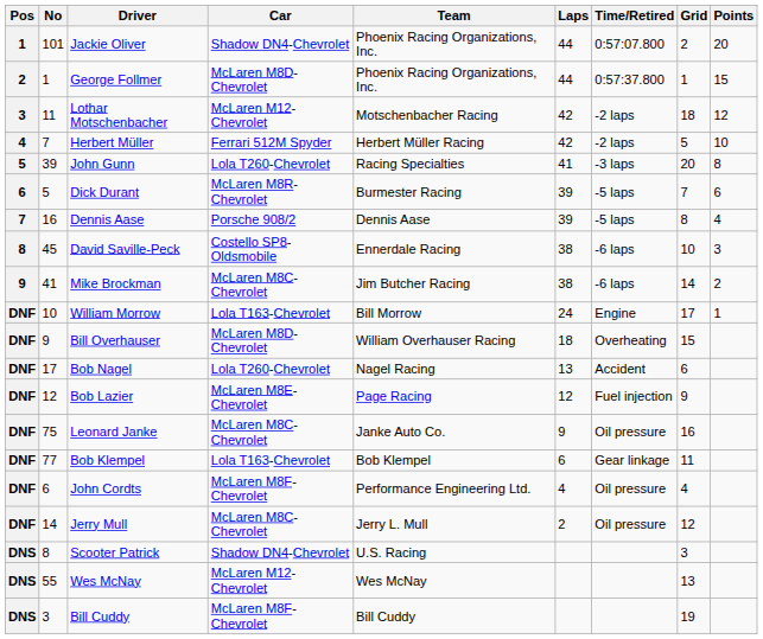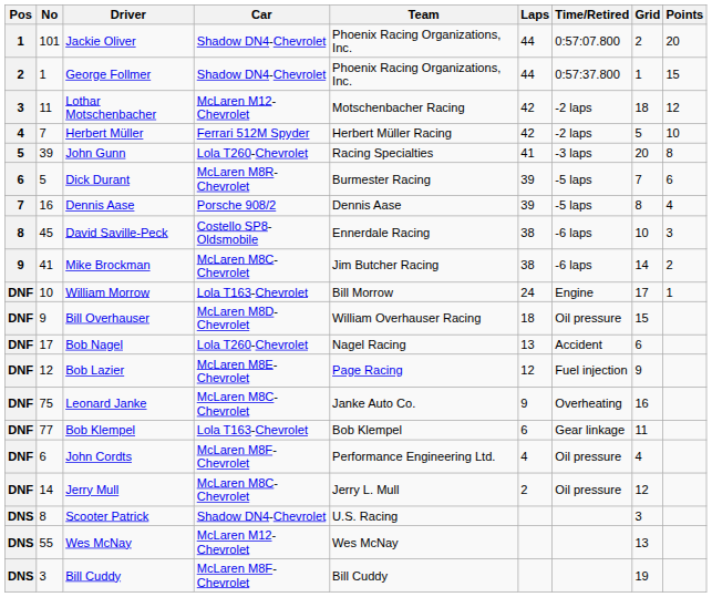 <table class="wikitable" style="font-size: 95%;">
 <tr>
 <th>Pos</th>
 <th>No</th>
 <th>Driver</th>
 <th>Car</th>
 <th>Team</th>
 <th>Laps</th>
 <th>Time/Retired</th>
 <th>Grid</th>
 <th>Points</th>
 </tr>
 <tr>
 <th>1</th>
 <td>101</td>
 <td> <a href='#'>Jackie Oliver</a></td>
 <td><a href='#'>Shadow DN4</a>-<a href='#'>Chevrolet</a></td>
 <td> Phoenix Racing Organizations, Inc.</td>
 <td>44</td>
 <td>0:57:07.800</td>
 <td>2</td>
 <td>20</td>
 </tr>
 <tr>
 <th>2</th>
 <td>1</td>
 <td> <a href='#'>George Follmer</a></td>
-<td><a href='#'>McLaren M8D</a>-<a href='#'>Chevrolet</a></td>
+<td><a href='#'>Shadow DN4</a>-<a href='#'>Chevrolet</a></td>
 <td> Phoenix Racing Organizations, Inc.</td>
 <td>44</td>
 <td>0:57:37.800</td>
 <td>1</td>
 <td>15</td>
 </tr>
 <tr>
 <th>3</th>
 <td>11</td>
 <td> <a href='#'>Lothar Motschenbacher</a></td>
 <td><a href='#'>McLaren M12</a>-<a href='#'>Chevrolet</a></td>
 <td> Motschenbacher Racing</td>
 <td>42</td>
 <td>-2 laps</td>
 <td>18</td>
 <td>12</td>
 </tr>
 <tr>
 <th>4</th>
 <td>7</td>
 <td> <a href='#'>Herbert Müller</a></td>
 <td><a href='#'>Ferrari 512M Spyder</a></td>
 <td> Herbert Müller Racing</td>
 <td>42</td>
 <td>-2 laps</td>
 <td>5</td>
 <td>10</td>
 </tr>
 <tr>
 <th>5</th>
 <td>39</td>
 <td> <a href='#'>John Gunn</a></td>
 <td><a href='#'>Lola T260</a>-<a href='#'>Chevrolet</a></td>
 <td> Racing Specialties</td>
 <td>41</td>
 <td>-3 laps</td>
 <td>20</td>
 <td>8</td>
 </tr>
 <tr>
 <th>6</th>
 <td>5</td>
 <td> <a href='#'>Dick Durant</a></td>
 <td><a href='#'>McLaren M8R</a>-<a href='#'>Chevrolet</a></td>
 <td> Burmester Racing</td>
 <td>39</td>
 <td>-5 laps</td>
 <td>7</td>
 <td>6</td>
 </tr>
 <tr>
 <th>7</th>
 <td>16</td>
 <td> <a href='#'>Dennis Aase</a></td>
 <td><a href='#'>Porsche 908/2</a></td>
 <td> Dennis Aase</td>
 <td>39</td>
 <td>-5 laps</td>
 <td>8</td>
 <td>4</td>
 </tr>
 <tr>
 <th>8</th>
 <td>45</td>
 <td> <a href='#'>David Saville-Peck</a></td>
 <td><a href='#'>Costello SP8</a>-<a href='#'>Oldsmobile</a></td>
 <td> Ennerdale Racing</td>
 <td>38</td>
 <td>-6 laps</td>
 <td>10</td>
 <td>3</td>
 </tr>
 <tr>
 <th>9</th>
 <td>41</td>
 <td> <a href='#'>Mike Brockman</a></td>
 <td><a href='#'>McLaren M8C</a>-<a href='#'>Chevrolet</a></td>
 <td> Jim Butcher Racing</td>
 <td>38</td>
 <td>-6 laps</td>
 <td>14</td>
 <td>2</td>
 </tr>
 <tr>
 <th>DNF</th>
 <td>10</td>
 <td> <a href='#'>William Morrow</a></td>
 <td><a href='#'>Lola T163</a>-<a href='#'>Chevrolet</a></td>
 <td> Bill Morrow</td>
 <td>24</td>
 <td>Engine</td>
 <td>17</td>
 <td>1</td>
 </tr>
 <tr>
 <th>DNF</th>
 <td>9</td>
 <td> <a href='#'>Bill Overhauser</a></td>
 <td><a href='#'>McLaren M8D</a>-<a href='#'>Chevrolet</a></td>
 <td> William Overhauser Racing</td>
 <td>18</td>
-<td>Overheating</td>
+<td>Oil pressure</td>
 <td>15</td>
 <td></td>
 </tr>
 <tr>
 <th>DNF</th>
 <td>17</td>
 <td> <a href='#'>Bob Nagel</a></td>
 <td><a href='#'>Lola T260</a>-<a href='#'>Chevrolet</a></td>
 <td> Nagel Racing</td>
 <td>13</td>
 <td>Accident</td>
 <td>6</td>
 <td></td>
 </tr>
 <tr>
 <th>DNF</th>
 <td>12</td>
 <td> <a href='#'>Bob Lazier</a></td>
 <td><a href='#'>McLaren M8E</a>-<a href='#'>Chevrolet</a></td>
 <td> <a href='#'>Page Racing</a></td>
 <td>12</td>
 <td>Fuel injection</td>
 <td>9</td>
 <td></td>
 </tr>
 <tr>
 <th>DNF</th>
 <td>75</td>
 <td> <a href='#'>Leonard Janke</a></td>
 <td><a href='#'>McLaren M8C</a>-<a href='#'>Chevrolet</a></td>
 <td> Janke Auto Co.</td>
 <td>9</td>
-<td>Oil pressure</td>
+<td>Overheating</td>
 <td>16</td>
 <td></td>
 </tr>
 <tr>
 <th>DNF</th>
 <td>77</td>
 <td> <a href='#'>Bob Klempel</a></td>
 <td><a href='#'>Lola T163</a>-<a href='#'>Chevrolet</a></td>
 <td> Bob Klempel</td>
 <td>6</td>
 <td>Gear linkage</td>
 <td>11</td>
 <td></td>
 </tr>
 <tr>
 <th>DNF</th>
 <td>6</td>
 <td> <a href='#'>John Cordts</a></td>
 <td><a href='#'>McLaren M8F</a>-<a href='#'>Chevrolet</a></td>
 <td> Performance Engineering Ltd.</td>
 <td>4</td>
 <td>Oil pressure</td>
 <td>4</td>
 <td></td>
 </tr>
 <tr>
 <th>DNF</th>
 <td>14</td>
 <td> <a href='#'>Jerry Mull</a></td>
 <td><a href='#'>McLaren M8C</a>-<a href='#'>Chevrolet</a></td>
 <td> Jerry L. Mull</td>
 <td>2</td>
 <td>Oil pressure</td>
 <td>12</td>
 <td></td>
 </tr>
 <tr>
 <th>DNS</th>
 <td>8</td>
 <td> <a href='#'>Scooter Patrick</a></td>
 <td><a href='#'>Shadow DN4</a>-<a href='#'>Chevrolet</a></td>
 <td> U.S. Racing</td>
 <td></td>
 <td></td>
 <td>3</td>
 <td></td>
 </tr>
 <tr>
 <th>DNS</th>
 <td>55</td>
 <td> <a href='#'>Wes McNay</a></td>
 <td><a href='#'>McLaren M12</a>-<a href='#'>Chevrolet</a></td>
 <td> Wes McNay</td>
 <td></td>
 <td></td>
 <td>13</td>
 <td></td>
 </tr>
 <tr>
 <th>DNS</th>
 <td>3</td>
 <td> <a href='#'>Bill Cuddy</a></td>
 <td><a href='#'>McLaren M8F</a>-<a href='#'>Chevrolet</a></td>
 <td> Bill Cuddy</td>
 <td></td>
 <td></td>
 <td>19</td>
 <td></td>
 </tr>
 </table>
